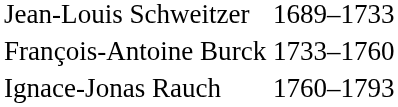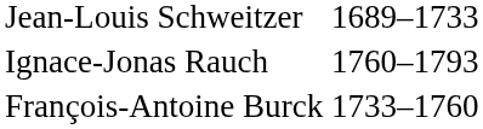 <table>
 <tr>
 <td>Jean-Louis Schweitzer</td>
 <td>1689–1733</td>
 </tr>
 <tr>
+<td>Ignace-Jonas Rauch</td>
+<td>1760–1793</td>
+</tr>
+<tr>
 <td>François-Antoine Burck</td>
 <td>1733–1760</td>
 </tr>
-<tr>
-<td>Ignace-Jonas Rauch</td>
-<td>1760–1793</td>
-</tr>
 </table>
